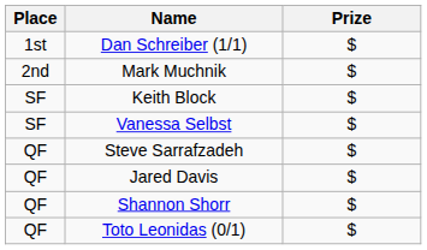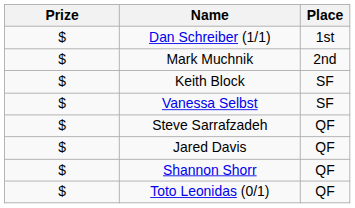 <table class="wikitable" style="text-align:center">
 <tr>
+<th width="125">Prize</th>
+<th width="200">Name</th>
 <th width="50">Place</th>
-<th width="200">Name</th>
-<th width="125">Prize</th>
 </tr>
 <tr>
+<td>$</td>
+<td><a href='#'>Dan Schreiber</a> (1/1)</td>
 <td>1st</td>
-<td><a href='#'>Dan Schreiber</a> (1/1)</td>
-<td>$</td>
 </tr>
 <tr>
+<td>$</td>
+<td>Mark Muchnik</td>
 <td>2nd</td>
-<td>Mark Muchnik</td>
-<td>$</td>
 </tr>
 <tr>
+<td>$</td>
+<td>Keith Block</td>
 <td>SF</td>
-<td>Keith Block</td>
-<td>$</td>
 </tr>
 <tr>
+<td>$</td>
+<td><a href='#'>Vanessa Selbst</a></td>
 <td>SF</td>
-<td><a href='#'>Vanessa Selbst</a></td>
-<td>$</td>
 </tr>
 <tr>
+<td>$</td>
+<td>Steve Sarrafzadeh</td>
 <td>QF</td>
-<td>Steve Sarrafzadeh</td>
-<td>$</td>
 </tr>
 <tr>
+<td>$</td>
+<td>Jared Davis</td>
 <td>QF</td>
-<td>Jared Davis</td>
-<td>$</td>
 </tr>
 <tr>
+<td>$</td>
+<td><a href='#'>Shannon Shorr</a></td>
 <td>QF</td>
-<td><a href='#'>Shannon Shorr</a></td>
-<td>$</td>
 </tr>
 <tr>
+<td>$</td>
+<td><a href='#'>Toto Leonidas</a> (0/1)</td>
 <td>QF</td>
-<td><a href='#'>Toto Leonidas</a> (0/1)</td>
-<td>$</td>
 </tr>
 </table>
